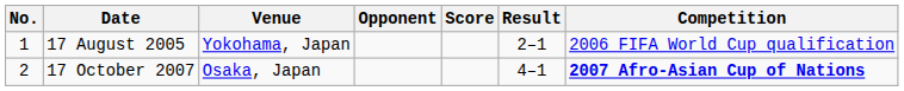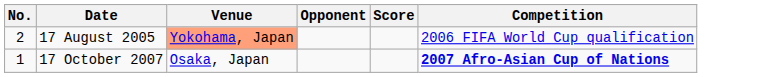 <table class="wikitable sortable">
 <tr>
 <th scope="col">No.</th>
 <th scope="col">Date</th>
 <th scope="col">Venue</th>
 <th scope="col">Opponent</th>
 <th scope="col">Score</th>
-<th scope="col">Result</th>
 <th scope="col">Competition</th>
 </tr>
 <tr>
-<td align="center">1</td>
+<td align="center">2</td>
 <td>17 August 2005</td>
-<td><a href='#'>Yokohama</a>, Japan</td>
+<td style="background: lightsalmon;"><a href='#'>Yokohama</a>, Japan</td>
 <td></td>
 <td></td>
-<td align="center">2–1</td>
 <td><a href='#'>2006 FIFA World Cup qualification</a></td>
 </tr>
 <tr>
-<td align="center">2</td>
+<td align="center">1</td>
 <td>17 October 2007</td>
 <td><a href='#'>Osaka</a>, Japan</td>
 <td></td>
 <td></td>
-<td align="center">4–1</td>
 <td><strong><a href='#'>2007 Afro-Asian Cup of Nations</a></strong></td>
 </tr>
 </table>
